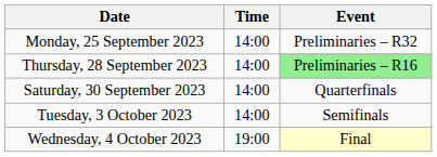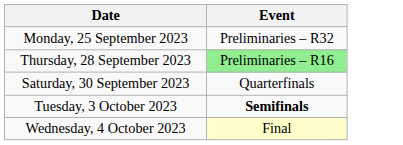 <table class="wikitable" style="text-align:center;">
 <tr>
 <th width=220>Date</th>
-<th width=50>Time</th>
 <th width=150>Event</th>
 </tr>
 <tr>
 <td>Monday, 25 September 2023</td>
-<td>14:00</td>
 <td>Preliminaries – R32</td>
 </tr>
 <tr>
 <td>Thursday, 28 September 2023</td>
-<td>14:00</td>
 <td style="background: lightgreen;">Preliminaries – R16</td>
 </tr>
 <tr>
 <td>Saturday, 30 September 2023</td>
-<td>14:00</td>
 <td>Quarterfinals</td>
 </tr>
 <tr>
 <td>Tuesday, 3 October 2023</td>
-<td>14:00</td>
-<td>Semifinals</td>
+<td><strong>Semifinals</strong></td>
 </tr>
 <tr>
 <td>Wednesday, 4 October 2023</td>
-<td>19:00</td>
 <td bgcolor=ffffcc>Final</td>
 </tr>
 </table>
